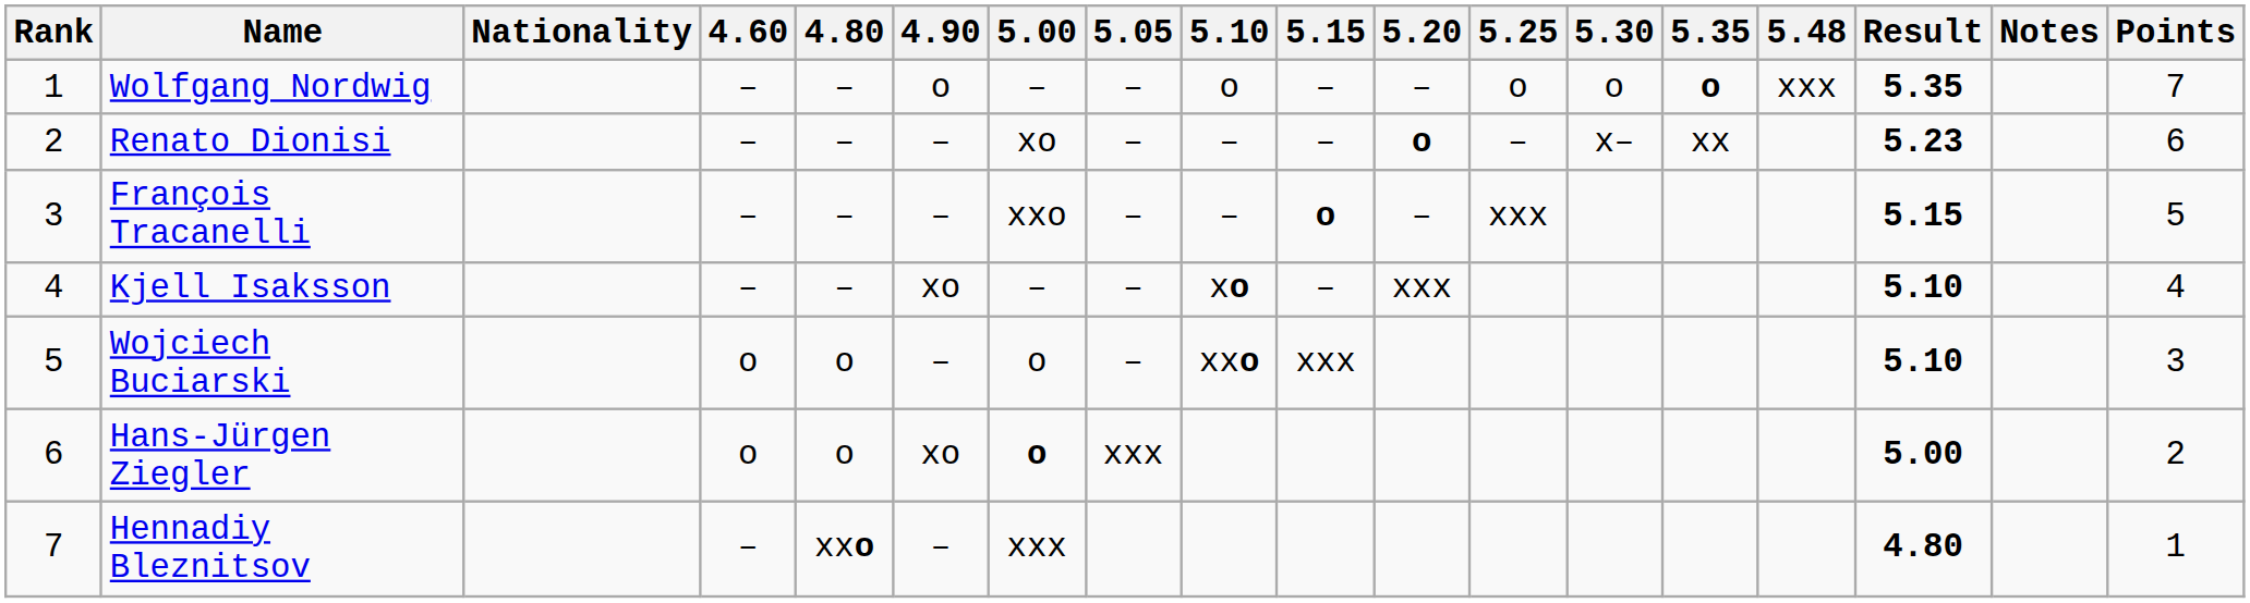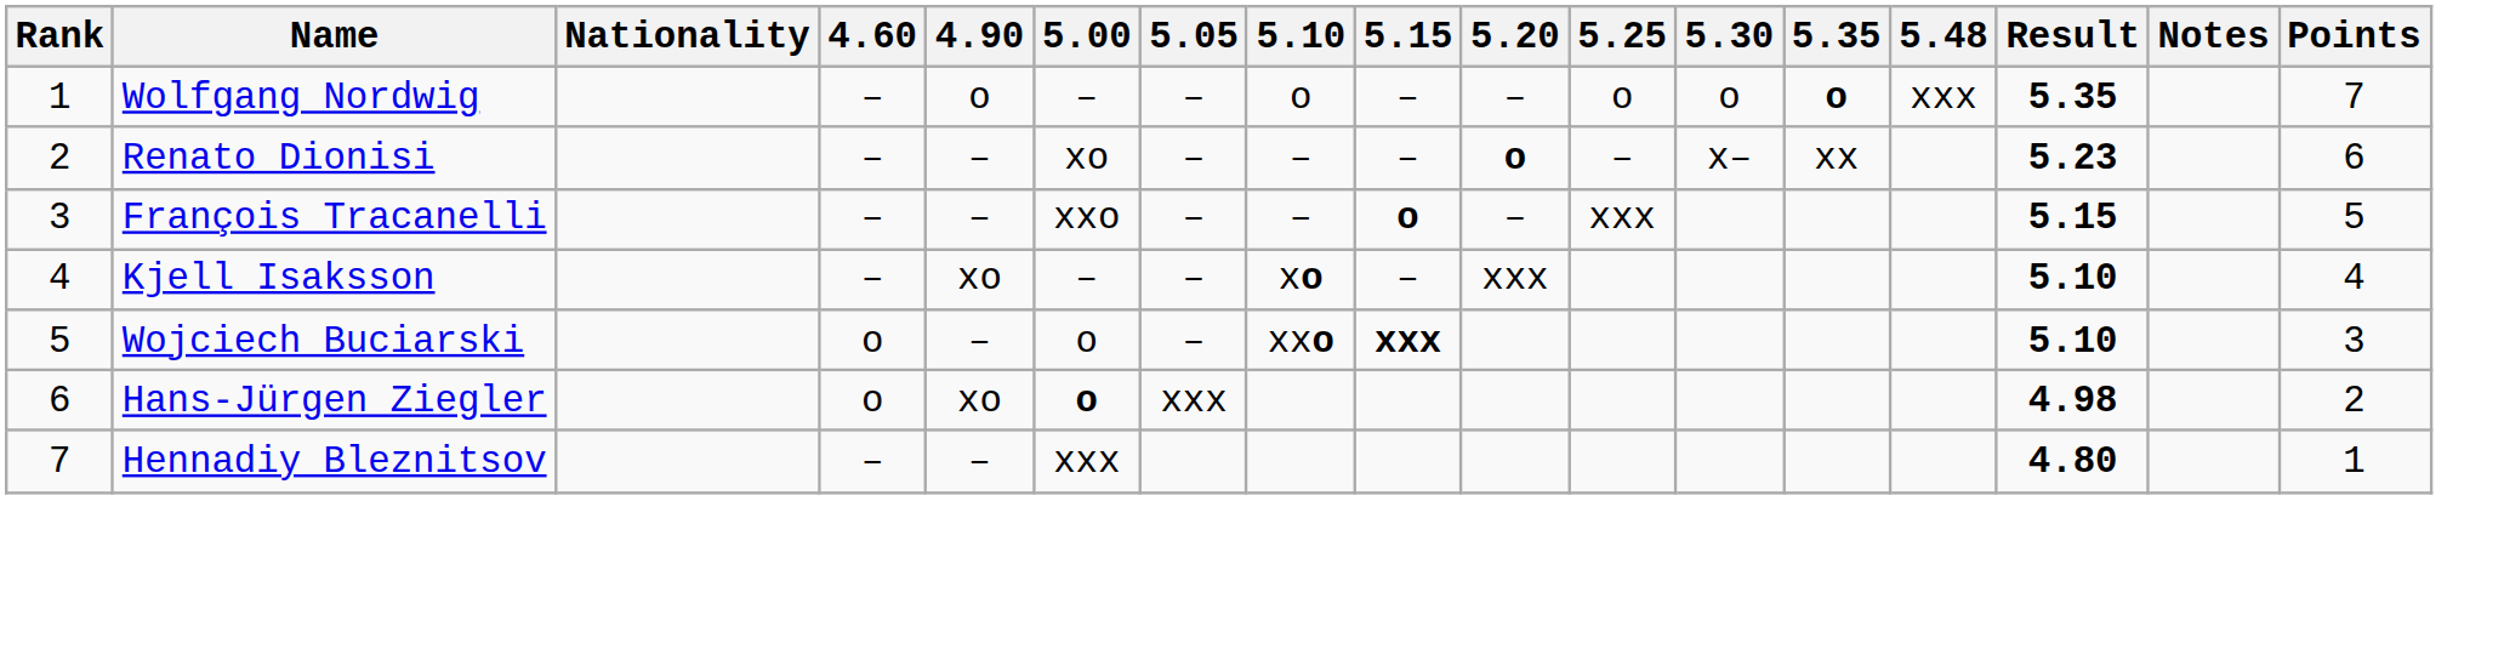 <table class="wikitable sortable" style="text-align:center">
 <tr>
 <th>Rank</th>
 <th>Name</th>
 <th>Nationality</th>
 <th>4.60</th>
-<th>4.80</th>
 <th>4.90</th>
 <th>5.00</th>
 <th>5.05</th>
 <th>5.10</th>
 <th>5.15</th>
 <th>5.20</th>
 <th>5.25</th>
 <th>5.30</th>
 <th>5.35</th>
 <th>5.48</th>
 <th>Result</th>
 <th>Notes</th>
 <th>Points</th>
 </tr>
 <tr>
 <td>1</td>
 <td align=left><a href='#'>Wolfgang Nordwig</a></td>
 <td align=left></td>
-<td>–</td>
 <td>–</td>
 <td>o</td>
 <td>–</td>
 <td>–</td>
 <td>o</td>
 <td>–</td>
 <td>–</td>
 <td>o</td>
 <td>o</td>
 <td><strong>o</strong></td>
 <td>xxx</td>
 <td><strong>5.35</strong></td>
 <td></td>
 <td>7</td>
 </tr>
 <tr>
 <td>2</td>
 <td align=left><a href='#'>Renato Dionisi</a></td>
 <td align=left></td>
 <td>–</td>
 <td>–</td>
-<td>–</td>
 <td>xo</td>
 <td>–</td>
 <td>–</td>
 <td>–</td>
 <td><strong>o</strong></td>
 <td>–</td>
 <td>x–</td>
 <td>xx</td>
 <td></td>
 <td><strong>5.23</strong></td>
 <td></td>
 <td>6</td>
 </tr>
 <tr>
 <td>3</td>
 <td align=left><a href='#'>François Tracanelli</a></td>
 <td align=left></td>
-<td>–</td>
 <td>–</td>
 <td>–</td>
 <td>xxo</td>
 <td>–</td>
 <td>–</td>
 <td><strong>o</strong></td>
 <td>–</td>
 <td>xxx</td>
 <td></td>
 <td></td>
 <td></td>
 <td><strong>5.15</strong></td>
 <td></td>
 <td>5</td>
 </tr>
 <tr>
 <td>4</td>
 <td align=left><a href='#'>Kjell Isaksson</a></td>
 <td align=left></td>
 <td>–</td>
-<td>–</td>
 <td>xo</td>
 <td>–</td>
 <td>–</td>
 <td>x<strong>o</strong></td>
 <td>–</td>
 <td>xxx</td>
 <td></td>
 <td></td>
 <td></td>
 <td></td>
 <td><strong>5.10</strong></td>
 <td></td>
 <td>4</td>
 </tr>
 <tr>
 <td>5</td>
 <td align=left><a href='#'>Wojciech Buciarski</a></td>
 <td align=left></td>
 <td>o</td>
-<td>o</td>
 <td>–</td>
 <td>o</td>
 <td>–</td>
 <td>xx<strong>o</strong></td>
-<td>xxx</td>
+<td><strong>xxx</strong></td>
 <td></td>
 <td></td>
 <td></td>
 <td></td>
 <td></td>
 <td><strong>5.10</strong></td>
 <td></td>
 <td>3</td>
 </tr>
 <tr>
 <td>6</td>
 <td align=left><a href='#'>Hans-Jürgen Ziegler</a></td>
 <td align=left></td>
 <td>o</td>
-<td>o</td>
 <td>xo</td>
 <td><strong>o</strong></td>
 <td>xxx</td>
 <td></td>
 <td></td>
 <td></td>
 <td></td>
 <td></td>
 <td></td>
 <td></td>
-<td><strong>5.00</strong></td>
+<td><strong>4.98</strong></td>
 <td></td>
 <td>2</td>
 </tr>
 <tr>
 <td>7</td>
 <td align=left><a href='#'>Hennadiy Bleznitsov</a></td>
 <td align=left></td>
 <td>–</td>
-<td>xx<strong>o</strong></td>
 <td>–</td>
 <td>xxx</td>
 <td></td>
 <td></td>
 <td></td>
 <td></td>
 <td></td>
 <td></td>
 <td></td>
 <td></td>
 <td><strong>4.80</strong></td>
 <td></td>
 <td>1</td>
 </tr>
 </table>
